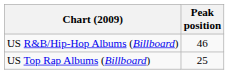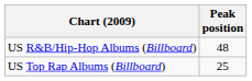 <table class="wikitable sortable">
 <tr>
 <th>Chart (2009)</th>
 <th>Peak<br>position</th>
 </tr>
 <tr>
 <td>US <a href='#'>R&B/Hip-Hop Albums</a> (<em><a href='#'>Billboard</a></em>)</td>
-<td style="text-align:center;">46</td>
+<td style="text-align:center;">48</td>
 </tr>
 <tr>
 <td>US <a href='#'>Top Rap Albums</a> (<em><a href='#'>Billboard</a></em>)</td>
 <td style="text-align:center;">25</td>
 </tr>
 </table>
